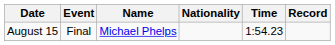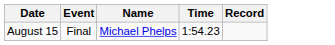 <table class=wikitable style=text-align:center>
 <tr>
 <th>Date</th>
 <th>Event</th>
 <th>Name</th>
-<th>Nationality</th>
 <th>Time</th>
 <th>Record</th>
 </tr>
 <tr>
 <td>August 15</td>
 <td>Final</td>
 <td align=left><a href='#'>Michael Phelps</a></td>
-<td align=left></td>
 <td>1:54.23</td>
 <td></td>
 </tr>
 </table>
